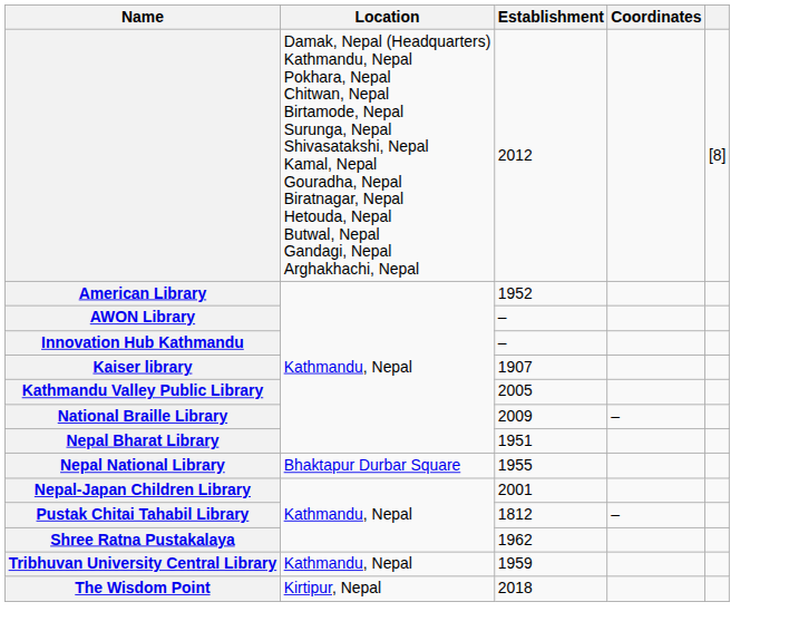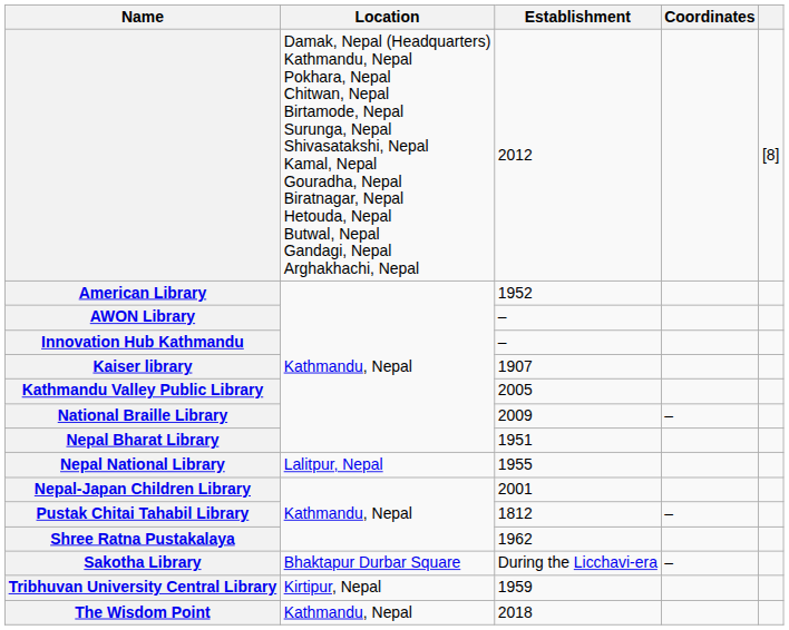 <table class="wikitable plainrowheaders sortable">
 <tr>
 <th scope="col">Name</th>
 <th>Location</th>
 <th>Establishment</th>
 <th>Coordinates</th>
 <th scope="col" class="unsortable"></th>
 </tr>
 <tr>
 <th></th>
 <td>Damak, Nepal (Headquarters)<br>Kathmandu, Nepal<br>Pokhara, Nepal<br>Chitwan, Nepal<br>Birtamode, Nepal<br>Surunga, Nepal <br>Shivasatakshi, Nepal<br>Kamal, Nepal<br>Gouradha, Nepal<br>Biratnagar, Nepal<br>Hetouda, Nepal <br>Butwal, Nepal<br>Gandagi, Nepal<br>Arghakhachi, Nepal</td>
 <td>2012</td>
 <td></td>
 <td>[8]</td>
 </tr>
 <tr>
 <th scope="row"><a href='#'>American Library</a></th>
 <td rowspan="7"><a href='#'>Kathmandu</a>, Nepal</td>
 <td>1952</td>
 <td></td>
 <td style="text-align:center;"></td>
 </tr>
 <tr>
 <th scope="row"><a href='#'>AWON Library</a></th>
 <td>–</td>
 <td></td>
 <td style="text-align:center;"></td>
 </tr>
 <tr>
 <th scope="row"><a href='#'>Innovation Hub Kathmandu</a></th>
 <td>–</td>
 <td></td>
 <td style="text-align:center;"></td>
 </tr>
 <tr>
 <th scope="row"><a href='#'>Kaiser library</a></th>
 <td>1907</td>
 <td></td>
 <td style="text-align:center;"></td>
 </tr>
 <tr>
 <th scope="row"><a href='#'>Kathmandu Valley Public Library</a></th>
 <td>2005</td>
 <td></td>
 <td style="text-align:center;"></td>
 </tr>
 <tr>
 <th scope="row"><a href='#'>National Braille Library</a></th>
 <td>2009</td>
 <td>–</td>
 <td style="text-align:center;"></td>
 </tr>
 <tr>
 <th scope="row"><a href='#'>Nepal Bharat Library</a></th>
 <td>1951</td>
 <td></td>
 <td style="text-align:center;"></td>
 </tr>
 <tr>
 <th scope="row"><a href='#'>Nepal National Library</a></th>
-<td><a href='#'>Bhaktapur Durbar Square</a></td>
+<td><a href='#'>Lalitpur, Nepal</a></td>
 <td>1955</td>
 <td></td>
 <td style="text-align:center;"></td>
 </tr>
 <tr>
 <th scope="row"><a href='#'>Nepal-Japan Children Library</a></th>
 <td rowspan="3"><a href='#'>Kathmandu</a>, Nepal</td>
 <td>2001</td>
 <td></td>
 <td style="text-align:center;"></td>
 </tr>
 <tr>
 <th scope="row"><a href='#'>Pustak Chitai Tahabil Library</a></th>
 <td>1812</td>
 <td>–</td>
 <td style="text-align:center;"></td>
 </tr>
 <tr>
 <th scope="row"><a href='#'>Shree Ratna Pustakalaya</a></th>
 <td>1962</td>
 <td></td>
 <td style="text-align:center;"></td>
 </tr>
 <tr>
+<th scope="row"><a href='#'>Sakotha Library</a></th>
+<td><a href='#'>Bhaktapur Durbar Square</a></td>
+<td>During the <a href='#'>Licchavi-era</a></td>
+<td>–</td>
+<td style="text-align:center;"></td>
+</tr>
+<tr>
 <th scope="row"><a href='#'>Tribhuvan University Central Library</a></th>
-<td><a href='#'>Kathmandu</a>, Nepal</td>
+<td><a href='#'>Kirtipur</a>, Nepal</td>
 <td>1959</td>
 <td></td>
 <td style="text-align:center;"></td>
 </tr>
 <tr>
 <th scope="row"><a href='#'>The Wisdom Point</a></th>
-<td><a href='#'>Kirtipur</a>, Nepal</td>
+<td><a href='#'>Kathmandu</a>, Nepal</td>
 <td>2018</td>
 <td></td>
 <td style="text-align:center;"></td>
 </tr>
 </table>
